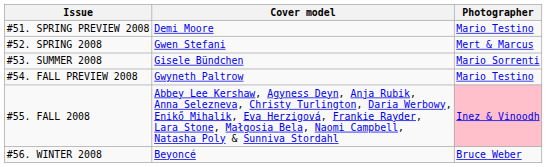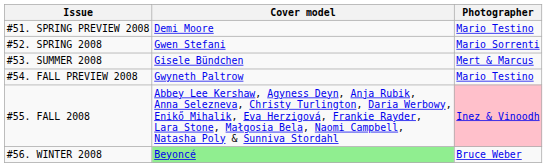 <table class="sortable wikitable">
 <tr>
 <th>Issue</th>
 <th>Cover model</th>
 <th>Photographer</th>
 </tr>
 <tr>
 <td>#51. SPRING PREVIEW 2008</td>
 <td><a href='#'>Demi Moore</a></td>
 <td><a href='#'>Mario Testino</a></td>
 </tr>
 <tr>
 <td>#52. SPRING 2008</td>
 <td><a href='#'>Gwen Stefani</a></td>
-<td><a href='#'>Mert & Marcus</a></td>
+<td><a href='#'>Mario Sorrenti</a></td>
 </tr>
 <tr>
 <td>#53. SUMMER 2008</td>
 <td><a href='#'>Gisele Bündchen</a></td>
-<td><a href='#'>Mario Sorrenti</a></td>
+<td><a href='#'>Mert & Marcus</a></td>
 </tr>
 <tr>
 <td>#54. FALL PREVIEW 2008</td>
 <td><a href='#'>Gwyneth Paltrow</a></td>
 <td><a href='#'>Mario Testino</a></td>
 </tr>
 <tr>
 <td>#55. FALL 2008</td>
 <td><a href='#'>Abbey Lee Kershaw</a>, <a href='#'>Agyness Deyn</a>, <a href='#'>Anja Rubik</a>,<br><a href='#'>Anna Selezneva</a>, <a href='#'>Christy Turlington</a>, <a href='#'>Daria Werbowy</a>,<br><a href='#'>Enikő Mihalik</a>, <a href='#'>Eva Herzigová</a>, <a href='#'>Frankie Rayder</a>,<br><a href='#'>Lara Stone</a>, <a href='#'>Małgosia Bela</a>, <a href='#'>Naomi Campbell</a>,<br><a href='#'>Natasha Poly</a> & <a href='#'>Sunniva Stordahl</a></td>
 <td style="background: pink;"><a href='#'>Inez & Vinoodh</a></td>
 </tr>
 <tr>
 <td>#56. WINTER 2008</td>
-<td><a href='#'>Beyoncé</a></td>
+<td style="background: lightgreen;"><a href='#'>Beyoncé</a></td>
 <td><a href='#'>Bruce Weber</a></td>
 </tr>
 </table>
